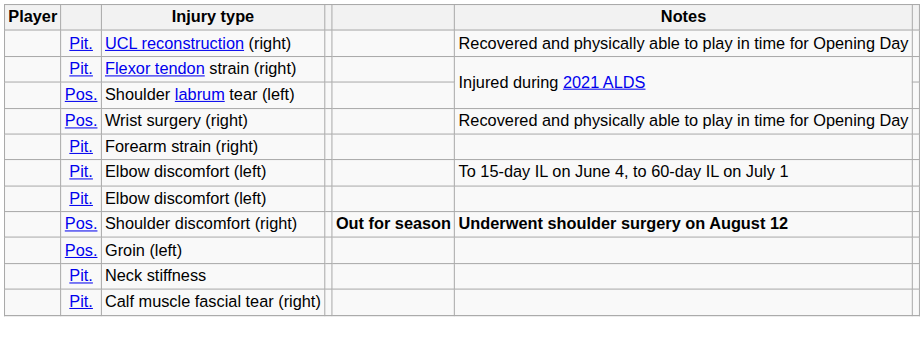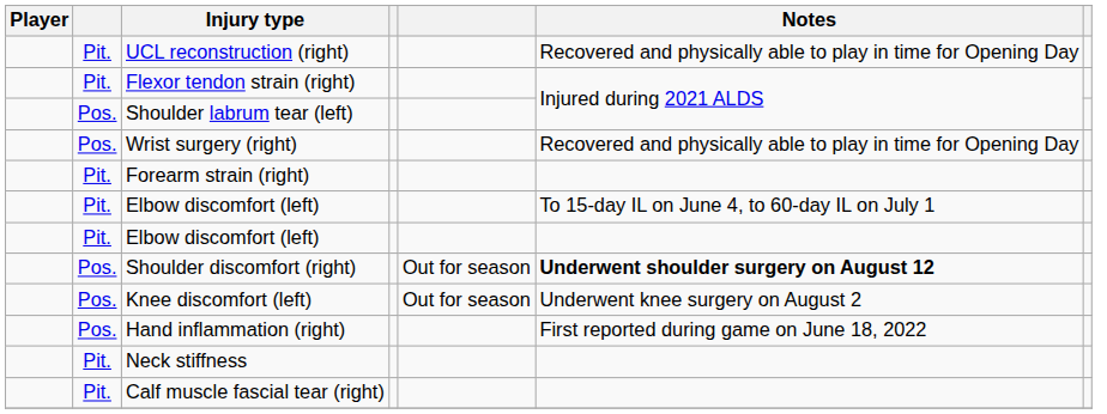 <table class="wikitable sortable">
 <tr>
 </tr>
 <tr>
 <th>Player</th>
 <th></th>
 <th>Injury type</th>
 <th></th>
 <th></th>
 <th class="unsortable">Notes</th>
 <th class="unsortable"></th>
 </tr>
 <tr>
 <td align=left></td>
 <td align=center><a href='#'>Pit.</a></td>
 <td><a href='#'>UCL reconstruction</a> (right)</td>
 <td align=center></td>
 <td align=center></td>
 <td>Recovered and physically able to play in time for Opening Day</td>
 <td align=center></td>
 </tr>
 <tr>
 <td align=left></td>
 <td align=center><a href='#'>Pit.</a></td>
 <td><a href='#'>Flexor tendon</a> strain (right)</td>
 <td align=center></td>
 <td align=center></td>
 <td rowspan="2">Injured during <a href='#'>2021 ALDS</a></td>
 <td align=center></td>
 </tr>
 <tr>
 <td align=left></td>
 <td align=center><a href='#'>Pos.</a></td>
 <td>Shoulder <a href='#'>labrum</a> tear (left)</td>
 <td align=center></td>
 <td align=center></td>
 <td align=center></td>
 </tr>
 <tr>
 <td align=left></td>
 <td align=center><a href='#'>Pos.</a></td>
 <td>Wrist surgery (right)</td>
 <td align=center></td>
 <td align=center></td>
 <td>Recovered and physically able to play in time for Opening Day</td>
 <td align=center></td>
 </tr>
 <tr>
 <td align=left></td>
 <td align=center><a href='#'>Pit.</a></td>
 <td>Forearm strain (right)</td>
 <td align=center></td>
 <td align=center></td>
 <td></td>
 <td align=center></td>
 </tr>
 <tr>
 <td align=left></td>
 <td align=center><a href='#'>Pit.</a></td>
 <td>Elbow discomfort (left)</td>
 <td align=center></td>
 <td align=center></td>
 <td>To 15-day IL on June 4, to 60-day IL on July 1</td>
 <td align=center></td>
 </tr>
 <tr>
 <td align=left></td>
 <td align=center><a href='#'>Pit.</a></td>
 <td>Elbow discomfort (left)</td>
 <td align=center></td>
 <td align=center></td>
 <td></td>
 <td align=center></td>
 </tr>
 <tr>
 <td align=left></td>
 <td align=center><a href='#'>Pos.</a></td>
 <td>Shoulder discomfort (right)</td>
 <td align=center></td>
-<td align=center><strong>Out for season</strong></td>
+<td align=center>Out for season</td>
 <td><strong>Underwent shoulder surgery on August 12</strong></td>
 <td align=center></td>
 </tr>
 <tr>
 <td align=left></td>
 <td align=center><a href='#'>Pos.</a></td>
-<td>Groin (left)</td>
+<td>Knee discomfort (left)</td>
+<td align=center></td>
+<td align=center>Out for season</td>
+<td>Underwent knee surgery on August 2</td>
+<td align=center></td>
+</tr>
+<tr>
+<td align=left></td>
+<td align=center><a href='#'>Pos.</a></td>
+<td>Hand inflammation (right)</td>
 <td align=center></td>
 <td align=center></td>
-<td></td>
+<td>First reported during game on June 18, 2022</td>
 <td align=center></td>
 </tr>
 <tr>
 <td align=left></td>
 <td align=center><a href='#'>Pit.</a></td>
 <td>Neck stiffness</td>
 <td align=center></td>
 <td align=center></td>
 <td></td>
 <td align=center></td>
 </tr>
 <tr>
 <td align=left></td>
 <td align=center><a href='#'>Pit.</a></td>
 <td>Calf muscle fascial tear (right)</td>
 <td align=center></td>
 <td align=center></td>
 <td></td>
 <td align=center></td>
 </tr>
 <tr>
 </tr>
 <tr>
 </tr>
 </table>
